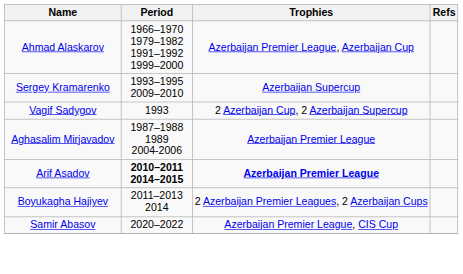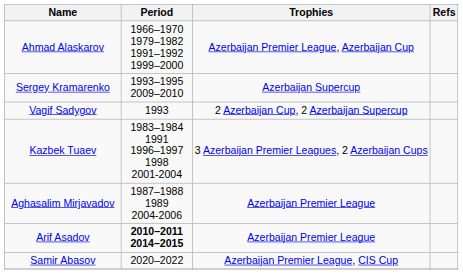 <table class="wikitable">
 <tr>
 <th style="width:170px;">Name</th>
 <th style="width:100px;">Period</th>
 <th>Trophies</th>
 <th>Refs</th>
 </tr>
 <tr>
 <td rowspan=1 align=center> <a href='#'>Ahmad Alaskarov</a></td>
 <td rowspan=1 align=center>1966–1970<br>1979–1982<br>1991–1992<br>1999–2000</td>
 <td rowspan=1 align=center><a href='#'>Azerbaijan Premier League</a>, <a href='#'>Azerbaijan Cup</a></td>
 <td rowspan=1 align=center></td>
 </tr>
 <tr>
 <td rowspan=1 align=center> <a href='#'>Sergey Kramarenko</a></td>
 <td rowspan=1 align=center>1993–1995<br>2009–2010</td>
 <td rowspan=1 align=center><a href='#'>Azerbaijan Supercup</a></td>
 <td rowspan=1 align=center></td>
 </tr>
 <tr>
 <td rowspan=1 align=center> <a href='#'>Vagif Sadygov</a></td>
 <td rowspan=1 align=center>1993</td>
 <td rowspan=1 align=center>2 <a href='#'>Azerbaijan Cup</a>, 2 <a href='#'>Azerbaijan Supercup</a></td>
 <td rowspan=1 align=center></td>
 </tr>
 <tr>
+<td rowspan=1 align=center> <a href='#'>Kazbek Tuaev</a></td>
+<td rowspan=1 align=center>1983–1984<br>1991<br>1996–1997<br>1998<br>2001-2004</td>
+<td rowspan=1 align=center>3 <a href='#'>Azerbaijan Premier Leagues</a>, 2 <a href='#'>Azerbaijan Cups</a></td>
+<td rowspan=1 align=center></td>
+</tr>
+<tr>
 <td rowspan=1 align=center> <a href='#'>Aghasalim Mirjavadov</a></td>
 <td rowspan=1 align=center>1987–1988<br>1989<br>2004-2006</td>
 <td rowspan=1 align=center><a href='#'>Azerbaijan Premier League</a></td>
 <td rowspan=1 align=center></td>
 </tr>
 <tr>
 <td rowspan=1 align=center> <a href='#'>Arif Asadov</a></td>
 <td rowspan=1 align=center><strong>2010–2011<br>2014–2015</strong></td>
-<td rowspan=1 align=center><strong><a href='#'>Azerbaijan Premier League</a></strong></td>
-<td rowspan=1 align=center></td>
-</tr>
-<tr>
-<td rowspan=1 align=center> <a href='#'>Boyukagha Hajiyev</a></td>
-<td rowspan=1 align=center>2011–2013<br>2014</td>
-<td rowspan=1 align=center>2 <a href='#'>Azerbaijan Premier Leagues</a>, 2 <a href='#'>Azerbaijan Cups</a></td>
+<td rowspan=1 align=center><a href='#'>Azerbaijan Premier League</a></td>
 <td rowspan=1 align=center></td>
 </tr>
 <tr>
 <td rowspan=1 align=center> <a href='#'>Samir Abasov</a></td>
 <td rowspan=1 align=center>2020–2022</td>
 <td rowspan=1 align=center><a href='#'>Azerbaijan Premier League</a>, <a href='#'>CIS Cup</a></td>
 <td rowspan=1 align=center></td>
 </tr>
 <tr>
 </tr>
 </table>
